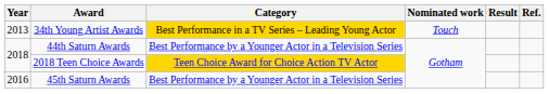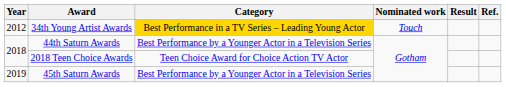 <table class="wikitable" style="text-align:center;">
 <tr>
 <th scope="col">Year</th>
 <th scope="col">Award</th>
 <th scope="col">Category</th>
 <th scope="col">Nominated work</th>
 <th scope="col">Result</th>
 <th scope="col">Ref.</th>
 </tr>
 <tr>
-<td>2013</td>
+<td>2012</td>
 <td><a href='#'>34th Young Artist Awards</a></td>
 <td style="background: gold;">Best Performance in a TV Series – Leading Young Actor</td>
 <td><em><a href='#'>Touch</a></em></td>
 <td></td>
 <td></td>
 </tr>
 <tr>
 <td rowspan=2>2018</td>
 <td><a href='#'>44th Saturn Awards</a></td>
 <td><a href='#'>Best Performance by a Younger Actor in a Television Series</a></td>
 <td rowspan=3><em><a href='#'>Gotham</a></em></td>
 <td></td>
 <td></td>
 </tr>
 <tr>
 <td><a href='#'>2018 Teen Choice Awards</a></td>
-<td style="background: gold;"><a href='#'>Teen Choice Award for Choice Action TV Actor</a></td>
+<td><a href='#'>Teen Choice Award for Choice Action TV Actor</a></td>
 <td></td>
 <td></td>
 </tr>
 <tr>
-<td>2016</td>
+<td>2019</td>
 <td><a href='#'>45th Saturn Awards</a></td>
 <td><a href='#'>Best Performance by a Younger Actor in a Television Series</a></td>
 <td></td>
 <td></td>
 </tr>
 </table>
